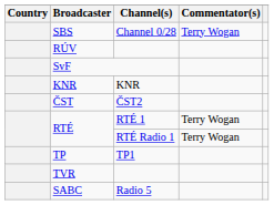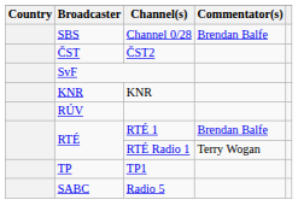 <table class="wikitable plainrowheaders">
 <tr>
 </tr>
 <tr>
 <th scope="col">Country</th>
 <th scope="col">Broadcaster</th>
 <th scope="col">Channel(s)</th>
 <th scope="col">Commentator(s)</th>
 <th scope="col"></th>
 </tr>
 <tr>
 <th scope="row"></th>
 <td><a href='#'>SBS</a></td>
 <td><a href='#'>Channel 0/28</a></td>
-<td><a href='#'>Terry Wogan</a></td>
+<td><a href='#'>Brendan Balfe</a></td>
 <td style="text-align:center"></td>
 </tr>
 <tr>
 <th scope="row"></th>
-<td><a href='#'>RÚV</a></td>
-<td></td>
+<td><a href='#'>ČST</a></td>
+<td><a href='#'>ČST2</a></td>
 <td></td>
 <td style="text-align:center"></td>
 </tr>
 <tr>
 <th scope="row"></th>
 <td colspan="2"><a href='#'>SvF</a></td>
 <td></td>
 <td style="text-align:center"></td>
 </tr>
 <tr>
 <th scope="row"></th>
 <td><a href='#'>KNR</a></td>
 <td>KNR</td>
 <td></td>
 <td style="text-align:center"></td>
 </tr>
 <tr>
 <th scope="row"></th>
-<td><a href='#'>ČST</a></td>
-<td><a href='#'>ČST2</a></td>
+<td><a href='#'>RÚV</a></td>
+<td></td>
 <td></td>
 <td style="text-align:center"></td>
 </tr>
 <tr>
 <th scope="rowgroup" rowspan="2"></th>
 <td rowspan="2"><a href='#'>RTÉ</a></td>
 <td><a href='#'>RTÉ 1</a></td>
-<td>Terry Wogan</td>
+<td><a href='#'>Brendan Balfe</a></td>
 <td style="text-align:center"></td>
 </tr>
 <tr>
 <td><a href='#'>RTÉ Radio 1</a></td>
 <td>Terry Wogan</td>
 <td style="text-align:center"></td>
 </tr>
 <tr>
 <th scope="row"></th>
 <td><a href='#'>TP</a></td>
 <td><a href='#'>TP1</a></td>
 <td></td>
 <td style="text-align:center"></td>
 </tr>
 <tr>
 <th scope="row"></th>
-<td><a href='#'>TVR</a></td>
-<td></td>
-<td></td>
-<td style="text-align:center"></td>
-</tr>
-<tr>
-<th scope="row"></th>
 <td><a href='#'>SABC</a></td>
 <td><a href='#'>Radio 5</a></td>
 <td></td>
 <td style="text-align:center"></td>
 </tr>
 </table>
